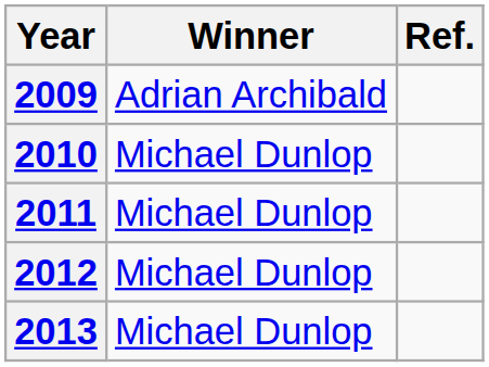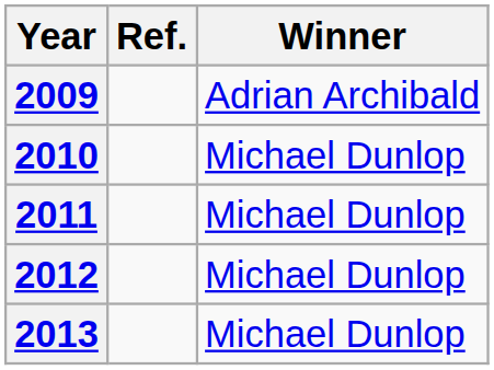 <table class="wikitable" hide style="font-size: 95%">
 <tr>
 <th>Year</th>
+<th>Ref.</th>
 <th>Winner</th>
-<th>Ref.</th>
 </tr>
 <tr>
 <th><a href='#'>2009</a></th>
+<td></td>
 <td><a href='#'>Adrian Archibald</a></td>
-<td></td>
 </tr>
 <tr>
 <th><a href='#'>2010</a></th>
+<td></td>
 <td><a href='#'>Michael Dunlop</a></td>
-<td></td>
 </tr>
 <tr>
 <th><a href='#'>2011</a></th>
+<td></td>
 <td><a href='#'>Michael Dunlop</a></td>
-<td></td>
 </tr>
 <tr>
 <th><a href='#'>2012</a></th>
+<td></td>
 <td><a href='#'>Michael Dunlop</a></td>
-<td></td>
 </tr>
 <tr>
 <th><a href='#'>2013</a></th>
+<td></td>
 <td><a href='#'>Michael Dunlop</a></td>
-<td></td>
 </tr>
 </table>
